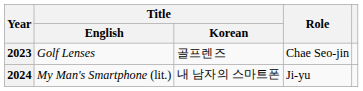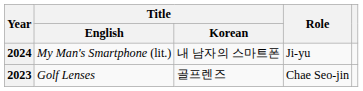 <table class="wikitable plainrowheaders">
 <tr>
 <th rowspan="2">Year</th>
 <th colspan="2">Title</th>
 <th rowspan="2">Role</th>
 <th rowspan="2"></th>
 </tr>
 <tr>
 <th>English</th>
 <th>Korean</th>
 </tr>
 <tr>
+<th scope="row">2024</th>
+<td><em>My Man's Smartphone</em> (lit.)</td>
+<td>내 남자의 스마트폰</td>
+<td>Ji-yu</td>
+<td style="text-align:center"></td>
+</tr>
+<tr>
 <th scope="row">2023</th>
 <td><em>Golf Lenses</em></td>
 <td>골프렌즈</td>
 <td>Chae Seo-jin</td>
 <td style="text-align:center"></td>
 </tr>
-<tr>
-<th scope="row">2024</th>
-<td><em>My Man's Smartphone</em> (lit.)</td>
-<td>내 남자의 스마트폰</td>
-<td>Ji-yu</td>
-<td style="text-align:center"></td>
-</tr>
 </table>
